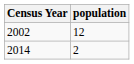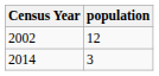 <table class="wikitable">
 <tr>
 <th>Census Year</th>
 <th>population</th>
 </tr>
 <tr>
 <td>2002</td>
 <td>12</td>
 </tr>
 <tr>
 <td>2014</td>
-<td>2</td>
+<td>3</td>
 </tr>
 </table>
